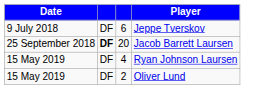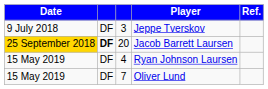 <table class="wikitable plainrowheaders sortable">
 <tr>
 <th style="background:#0000ff; color:white;"><strong>Date</strong></th>
 <th style="background:#0000ff; color:white;"></th>
 <th style="background:#0000ff; color:white;"></th>
 <th style="background:#0000ff; color:white;" scope=col><strong> Player</strong></th>
+<th style="background:#0000ff; color:white;"><strong>Ref.</strong></th>
 </tr>
 <tr>
 <td>9 July 2018</td>
 <td style="text-align:center;">DF</td>
-<td style="text-align:center;">6</td>
+<td style="text-align:center;">3</td>
 <td> <a href='#'>Jeppe Tverskov</a></td>
+<td></td>
 </tr>
 <tr>
-<td>25 September 2018</td>
+<td style="background: gold;">25 September 2018</td>
 <td style="text-align:center;"><strong>DF</strong></td>
 <td style="text-align:center;">20</td>
 <td> <a href='#'>Jacob Barrett Laursen</a></td>
+<td></td>
 </tr>
 <tr>
 <td>15 May 2019</td>
 <td style="text-align:center;">DF</td>
 <td style="text-align:center;">4</td>
 <td> <a href='#'>Ryan Johnson Laursen</a></td>
+<td></td>
 </tr>
 <tr>
 <td>15 May 2019</td>
 <td style="text-align:center;">DF</td>
-<td style="text-align:center;">2</td>
+<td style="text-align:center;">7</td>
 <td> <a href='#'>Oliver Lund</a></td>
+<td></td>
 </tr>
 </table>
